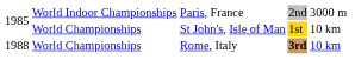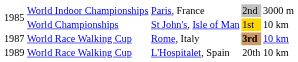 <table>
 <tr>
 <td rowspan=2>1985</td>
 <td><a href='#'>World Indoor Championships</a></td>
 <td><a href='#'>Paris</a>, France</td>
 <td bgcolor="silver">2nd</td>
 <td>3000 m</td>
 </tr>
 <tr>
 <td><a href='#'>World Championships</a></td>
 <td><a href='#'>St John's</a>, <a href='#'>Isle of Man</a></td>
 <td bgcolor="gold">1st</td>
 <td>10 km</td>
 </tr>
 <tr>
-<td>1988</td>
-<td><a href='#'>World Championships</a></td>
+<td>1987</td>
+<td><a href='#'>World Race Walking Cup</a></td>
 <td><a href='#'>Rome</a>, Italy</td>
 <td bgcolor="cc9966"><strong>3rd</strong></td>
 <td><a href='#'>10 km</a></td>
 </tr>
+<tr>
+<td>1989</td>
+<td><a href='#'>World Race Walking Cup</a></td>
+<td><a href='#'>L'Hospitalet</a>, Spain</td>
+<td>20th</td>
+<td>10 km</td>
+</tr>
 </table>
